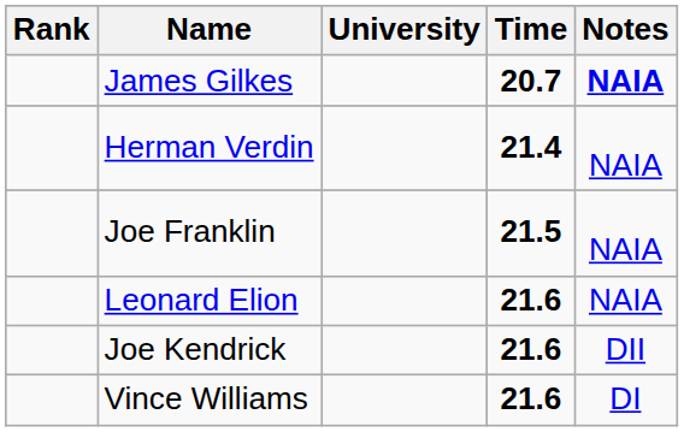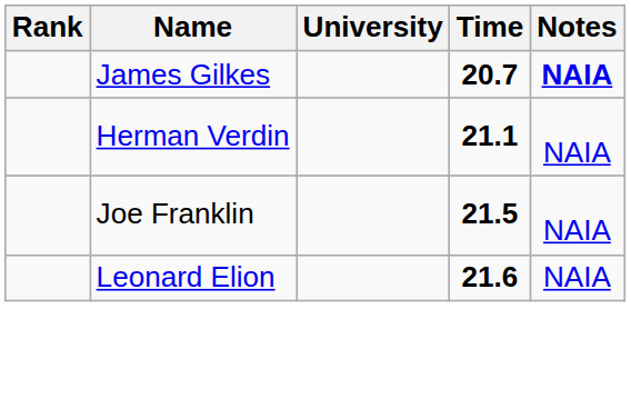 <table class="wikitable sortable" style="text-align:center">
 <tr>
 <th>Rank</th>
 <th>Name</th>
 <th>University</th>
 <th>Time</th>
 <th>Notes</th>
 </tr>
 <tr>
 <td></td>
 <td align=left> <a href='#'>James Gilkes</a></td>
 <td></td>
 <td><strong>20.7</strong></td>
 <td><strong><a href='#'>NAIA</a></strong></td>
 </tr>
 <tr>
 <td></td>
 <td align=left><a href='#'>Herman Verdin</a></td>
 <td></td>
-<td><strong>21.4</strong></td>
+<td><strong>21.1</strong></td>
 <td><br><a href='#'>NAIA</a></td>
 </tr>
 <tr>
 <td></td>
 <td align=left>Joe Franklin</td>
 <td></td>
 <td><strong>21.5</strong></td>
 <td><br><a href='#'>NAIA</a></td>
 </tr>
 <tr>
 <td></td>
 <td align=left><a href='#'>Leonard Elion</a></td>
 <td></td>
 <td><strong>21.6</strong></td>
 <td><a href='#'>NAIA</a></td>
 </tr>
-<tr>
-<td></td>
-<td align=left>Joe Kendrick</td>
-<td></td>
-<td><strong>21.6</strong></td>
-<td><a href='#'>DII</a></td>
-</tr>
-<tr>
-<td></td>
-<td align=left>Vince Williams</td>
-<td></td>
-<td><strong>21.6</strong></td>
-<td><a href='#'>DI</a></td>
-</tr>
 </table>
